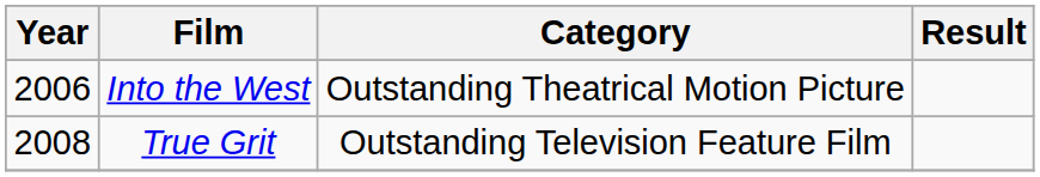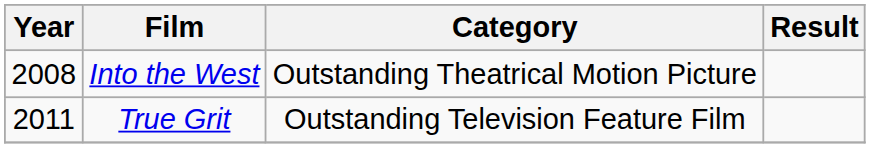 <table class="wikitable">
 <tr>
 <th>Year</th>
 <th>Film</th>
 <th>Category</th>
 <th>Result</th>
 </tr>
 <tr>
-<td style="text-align:center;">2006</td>
+<td style="text-align:center;">2008</td>
 <td style="text-align:center;"><a href='#'><em>Into the West</em></a></td>
 <td style="text-align:center;">Outstanding Theatrical Motion Picture</td>
 <td></td>
 </tr>
 <tr>
-<td style="text-align:center;">2008</td>
+<td style="text-align:center;">2011</td>
 <td style="text-align:center;"><a href='#'><em>True Grit</em></a></td>
 <td style="text-align:center;">Outstanding Television Feature Film</td>
 <td></td>
 </tr>
 <tr>
 </tr>
 </table>
